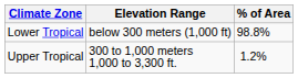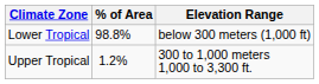 <table class="wikitable">
 <tr>
 <th><a href='#'>Climate Zone</a></th>
+<th>% of Area</th>
 <th>Elevation Range</th>
-<th>% of Area</th>
 </tr>
 <tr>
 <td>Lower <a href='#'>Tropical</a></td>
+<td>98.8%</td>
 <td>below 300 meters (1,000 ft)</td>
-<td>98.8%</td>
 </tr>
 <tr>
 <td>Upper Tropical</td>
+<td> 1.2%</td>
 <td>300 to 1,000 meters<br>1,000 to 3,300 ft.</td>
-<td> 1.2%</td>
 </tr>
 </table>
